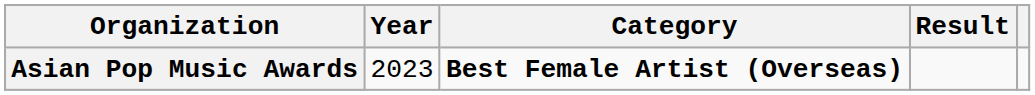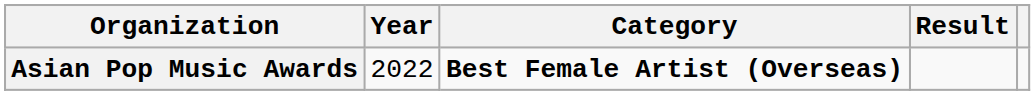 <table class="wikitable plainrowheaders">
 <tr>
 <th>Organization</th>
 <th>Year</th>
 <th>Category</th>
 <th>Result</th>
 <th></th>
 </tr>
 <tr>
 <th scope="row">Asian Pop Music Awards</th>
-<td style="text-align:center">2023</td>
+<td style="text-align:center">2022</td>
 <td><strong>Best Female Artist (Overseas)</strong></td>
 <td></td>
 <td style="text-align:center"></td>
 </tr>
 </table>
